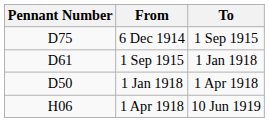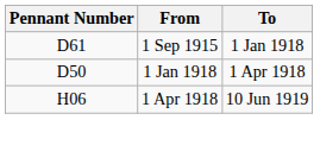 <table class="wikitable" style="text-align:center">
 <tr>
 <th>Pennant Number</th>
 <th>From</th>
 <th>To</th>
-</tr>
-<tr>
-<td>D75</td>
-<td>6 Dec 1914</td>
-<td>1 Sep 1915</td>
 </tr>
 <tr>
 <td>D61</td>
 <td>1 Sep 1915</td>
 <td>1 Jan 1918</td>
 </tr>
 <tr>
 <td>D50</td>
 <td>1 Jan 1918</td>
 <td>1 Apr 1918</td>
 </tr>
 <tr>
 <td>H06</td>
 <td>1 Apr 1918</td>
 <td>10 Jun 1919</td>
 </tr>
 </table>
